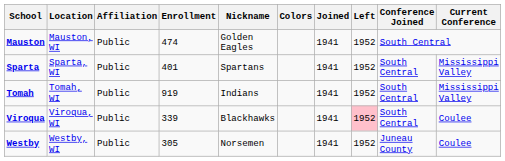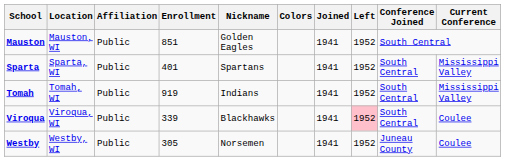 <table class="wikitable sortable">
 <tr>
 <th>School</th>
 <th>Location</th>
 <th>Affiliation</th>
 <th>Enrollment</th>
 <th>Nickname</th>
 <th>Colors</th>
 <th>Joined</th>
 <th>Left</th>
 <th>Conference Joined</th>
 <th>Current Conference</th>
 </tr>
 <tr>
 <td><a href='#'><strong>Mauston</strong></a></td>
 <td><a href='#'>Mauston, WI</a></td>
 <td>Public</td>
-<td>474</td>
+<td>851</td>
 <td>Golden Eagles</td>
 <td> </td>
 <td>1941</td>
 <td>1952 </td>
 <td colspan="2"><a href='#'>South Central</a></td>
 </tr>
 <tr>
 <td><a href='#'><strong>Sparta</strong></a></td>
 <td><a href='#'>Sparta, WI</a></td>
 <td>Public</td>
 <td>401</td>
 <td>Spartans</td>
 <td> </td>
 <td>1941</td>
 <td>1952 </td>
 <td><a href='#'>South Central</a></td>
 <td><a href='#'>Mississippi Valley</a></td>
 </tr>
 <tr>
 <td><a href='#'><strong>Tomah</strong></a></td>
 <td><a href='#'>Tomah, WI</a></td>
 <td>Public</td>
 <td>919</td>
 <td>Indians</td>
 <td> </td>
 <td>1941</td>
 <td>1952 </td>
 <td><a href='#'>South Central</a></td>
 <td><a href='#'>Mississippi Valley</a></td>
 </tr>
 <tr>
 <td><a href='#'><strong>Viroqua</strong></a></td>
 <td><a href='#'>Viroqua, WI</a></td>
 <td>Public</td>
 <td>339</td>
 <td>Blackhawks</td>
 <td> </td>
 <td>1941</td>
 <td style="background: pink;">1952 </td>
 <td><a href='#'>South Central</a></td>
 <td><a href='#'>Coulee</a></td>
 </tr>
 <tr>
 <td><a href='#'><strong>Westby</strong></a></td>
 <td><a href='#'>Westby, WI</a></td>
 <td>Public</td>
 <td>305</td>
 <td>Norsemen</td>
 <td> </td>
 <td>1941</td>
 <td>1952 </td>
 <td><a href='#'>Juneau County</a></td>
 <td><a href='#'>Coulee</a></td>
 </tr>
 </table>
